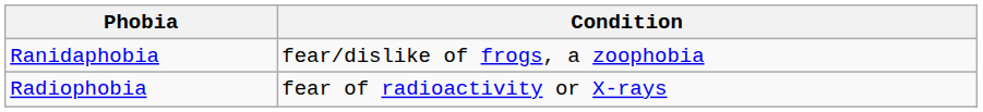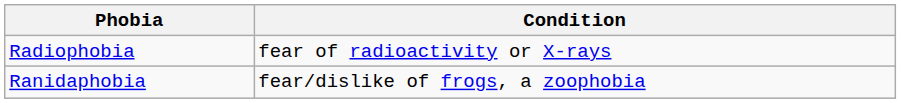 <table class="wikitable sortable" border="1">
 <tr>
 <th width="200px">Phobia</th>
 <th width="600px">Condition</th>
 </tr>
 <tr>
+<td><a href='#'>Radiophobia</a></td>
+<td>fear of <a href='#'>radioactivity</a> or <a href='#'>X-rays</a></td>
+</tr>
+<tr>
 <td><a href='#'>Ranidaphobia</a></td>
 <td>fear/dislike of <a href='#'>frogs</a>, a <a href='#'>zoophobia</a></td>
 </tr>
-<tr>
-<td><a href='#'>Radiophobia</a></td>
-<td>fear of <a href='#'>radioactivity</a> or <a href='#'>X-rays</a></td>
-</tr>
 </table>
